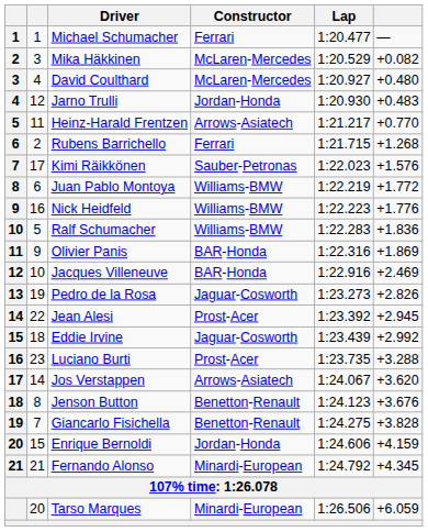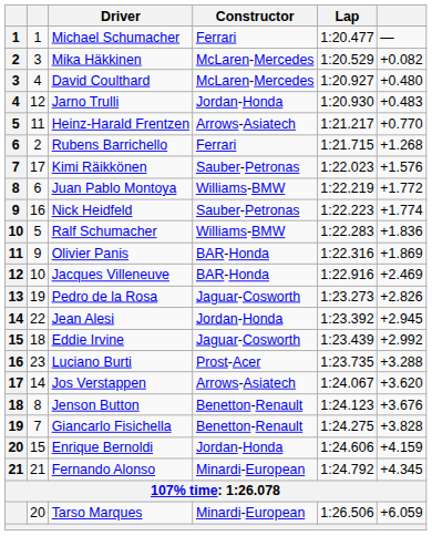 <table class="wikitable sortable" style="font-size: 85%">
 <tr>
 <th scope="col"></th>
 <th scope="col"></th>
 <th scope="col">Driver</th>
 <th scope="col">Constructor</th>
 <th scope="col">Lap</th>
 <th scope="col"></th>
 </tr>
 <tr>
 <th scope="row">1</th>
 <td align="center">1</td>
 <td data-sort-value="SCHM"> <a href='#'>Michael Schumacher</a></td>
 <td><a href='#'>Ferrari</a></td>
 <td>1:20.477</td>
 <td>—</td>
 </tr>
 <tr>
 <th scope="row">2</th>
 <td align="center">3</td>
 <td data-sort-value="HAK"> <a href='#'>Mika Häkkinen</a></td>
 <td><a href='#'>McLaren</a>-<a href='#'>Mercedes</a></td>
 <td>1:20.529</td>
 <td>+0.082</td>
 </tr>
 <tr>
 <th scope="row">3</th>
 <td align="center">4</td>
 <td data-sort-value="COU"> <a href='#'>David Coulthard</a></td>
 <td><a href='#'>McLaren</a>-<a href='#'>Mercedes</a></td>
 <td>1:20.927</td>
 <td>+0.480</td>
 </tr>
 <tr>
 <th scope="row">4</th>
 <td align="center">12</td>
 <td data-sort-value="TRU"> <a href='#'>Jarno Trulli</a></td>
 <td><a href='#'>Jordan</a>-<a href='#'>Honda</a></td>
 <td>1:20.930</td>
 <td>+0.483</td>
 </tr>
 <tr>
 <th scope="row">5</th>
 <td align="center">11</td>
 <td data-sort-value="FRE"> <a href='#'>Heinz-Harald Frentzen</a></td>
 <td><a href='#'>Arrows</a>-<a href='#'>Asiatech</a></td>
 <td>1:21.217</td>
 <td>+0.770</td>
 </tr>
 <tr>
 <th scope="row">6</th>
 <td align="center">2</td>
 <td data-sort-value="BAR"> <a href='#'>Rubens Barrichello</a></td>
 <td><a href='#'>Ferrari</a></td>
 <td>1:21.715</td>
 <td>+1.268</td>
 </tr>
 <tr>
 <th scope="row">7</th>
 <td align="center">17</td>
 <td data-sort-value="RAI"> <a href='#'>Kimi Räikkönen</a></td>
 <td><a href='#'>Sauber</a>-<a href='#'>Petronas</a></td>
 <td>1:22.023</td>
 <td>+1.576</td>
 </tr>
 <tr>
 <th scope="row">8</th>
 <td align="center">6</td>
 <td data-sort-value="MON"> <a href='#'>Juan Pablo Montoya</a></td>
 <td><a href='#'>Williams</a>-<a href='#'>BMW</a></td>
 <td>1:22.219</td>
 <td>+1.772</td>
 </tr>
 <tr>
 <th scope="row">9</th>
 <td align="center">16</td>
 <td data-sort-value="HEI"> <a href='#'>Nick Heidfeld</a></td>
-<td><a href='#'>Williams</a>-<a href='#'>BMW</a></td>
+<td><a href='#'>Sauber</a>-<a href='#'>Petronas</a></td>
 <td>1:22.223</td>
-<td>+1.776</td>
+<td>+1.774</td>
 </tr>
 <tr>
 <th scope="row">10</th>
 <td align="center">5</td>
 <td data-sort-value="SCHR"> <a href='#'>Ralf Schumacher</a></td>
 <td><a href='#'>Williams</a>-<a href='#'>BMW</a></td>
 <td>1:22.283</td>
 <td>+1.836</td>
 </tr>
 <tr>
 <th scope="row">11</th>
 <td align="center">9</td>
 <td data-sort-value="PAN"> <a href='#'>Olivier Panis</a></td>
 <td><a href='#'>BAR</a>-<a href='#'>Honda</a></td>
 <td>1:22.316</td>
 <td>+1.869</td>
 </tr>
 <tr>
 <th scope="row">12</th>
 <td align="center">10</td>
 <td data-sort-value="VIL"> <a href='#'>Jacques Villeneuve</a></td>
 <td><a href='#'>BAR</a>-<a href='#'>Honda</a></td>
 <td>1:22.916</td>
 <td>+2.469</td>
 </tr>
 <tr>
 <th scope="row">13</th>
 <td align="center">19</td>
 <td data-sort-value="DEL"> <a href='#'>Pedro de la Rosa</a></td>
 <td><a href='#'>Jaguar</a>-<a href='#'>Cosworth</a></td>
 <td>1:23.273</td>
 <td>+2.826</td>
 </tr>
 <tr>
 <th scope="row">14</th>
 <td align="center">22</td>
 <td data-sort-value="ALE"> <a href='#'>Jean Alesi</a></td>
-<td><a href='#'>Prost</a>-<a href='#'>Acer</a></td>
+<td><a href='#'>Jordan</a>-<a href='#'>Honda</a></td>
 <td>1:23.392</td>
 <td>+2.945</td>
 </tr>
 <tr>
 <th scope="row">15</th>
 <td align="center">18</td>
 <td data-sort-value="IRV"> <a href='#'>Eddie Irvine</a></td>
 <td><a href='#'>Jaguar</a>-<a href='#'>Cosworth</a></td>
 <td>1:23.439</td>
 <td>+2.992</td>
 </tr>
 <tr>
 <th scope="row">16</th>
 <td align="center">23</td>
 <td data-sort-value="BUR"> <a href='#'>Luciano Burti</a></td>
 <td><a href='#'>Prost</a>-<a href='#'>Acer</a></td>
 <td>1:23.735</td>
 <td>+3.288</td>
 </tr>
 <tr>
 <th scope="row">17</th>
 <td align="center">14</td>
 <td data-sort-value="VER"> <a href='#'>Jos Verstappen</a></td>
 <td><a href='#'>Arrows</a>-<a href='#'>Asiatech</a></td>
 <td>1:24.067</td>
 <td>+3.620</td>
 </tr>
 <tr>
 <th scope="row">18</th>
 <td align="center">8</td>
 <td data-sort-value="BUT"> <a href='#'>Jenson Button</a></td>
 <td><a href='#'>Benetton</a>-<a href='#'>Renault</a></td>
 <td>1:24.123</td>
 <td>+3.676</td>
 </tr>
 <tr>
 <th scope="row">19</th>
 <td align="center">7</td>
 <td data-sort-value="FIS"> <a href='#'>Giancarlo Fisichella</a></td>
 <td><a href='#'>Benetton</a>-<a href='#'>Renault</a></td>
 <td>1:24.275</td>
 <td>+3.828</td>
 </tr>
 <tr>
 <th scope="row">20</th>
 <td align="center">15</td>
 <td data-sort-value="BER"> <a href='#'>Enrique Bernoldi</a></td>
 <td><a href='#'>Jordan</a>-<a href='#'>Honda</a></td>
 <td>1:24.606</td>
 <td>+4.159</td>
 </tr>
 <tr>
 <th scope="row">21</th>
 <td align="center">21</td>
 <td data-sort-value="ALO"> <a href='#'>Fernando Alonso</a></td>
 <td><a href='#'>Minardi</a>-<a href='#'>European</a></td>
 <td>1:24.792</td>
 <td>+4.345</td>
 </tr>
 <tr class="sortbottom">
 <th colspan="6"><a href='#'>107% time</a>: 1:26.078</th>
 </tr>
 <tr>
 <th scope="row" data-sort-value="22"></th>
 <td align="center">20</td>
 <td data-sort-value="MAR"> <a href='#'>Tarso Marques</a></td>
 <td><a href='#'>Minardi</a>-<a href='#'>European</a></td>
 <td>1:26.506</td>
 <td>+6.059</td>
 </tr>
 <tr class="sortbottom">
 <th colspan="6"></th>
 </tr>
 </table>
